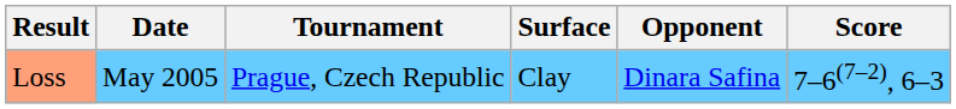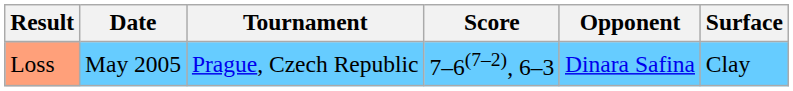 <table class="sortable wikitable">
 <tr>
 <th>Result</th>
 <th>Date</th>
 <th>Tournament</th>
+<th class="unsortable">Score</th>
+<th>Opponent</th>
 <th>Surface</th>
-<th>Opponent</th>
-<th class="unsortable">Score</th>
 </tr>
 <tr bgcolor="#66CCFF">
 <td style="background:#ffa07a;">Loss</td>
 <td>May 2005</td>
 <td><a href='#'>Prague</a>, Czech Republic</td>
+<td>7–6<sup>(7–2)</sup>, 6–3</td>
+<td> <a href='#'>Dinara Safina</a></td>
 <td>Clay</td>
-<td> <a href='#'>Dinara Safina</a></td>
-<td>7–6<sup>(7–2)</sup>, 6–3</td>
 </tr>
 </table>
